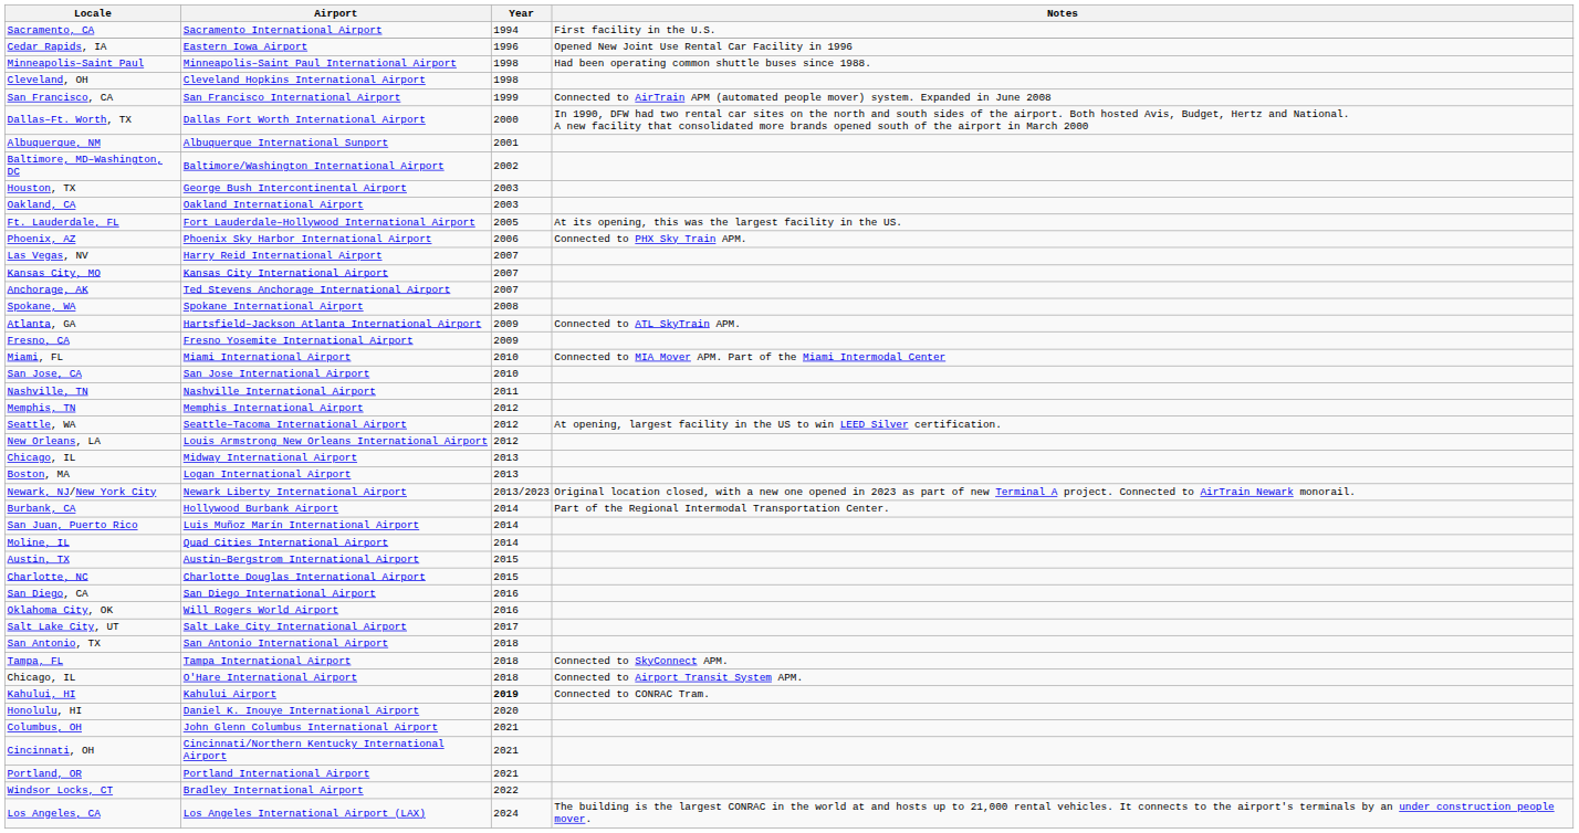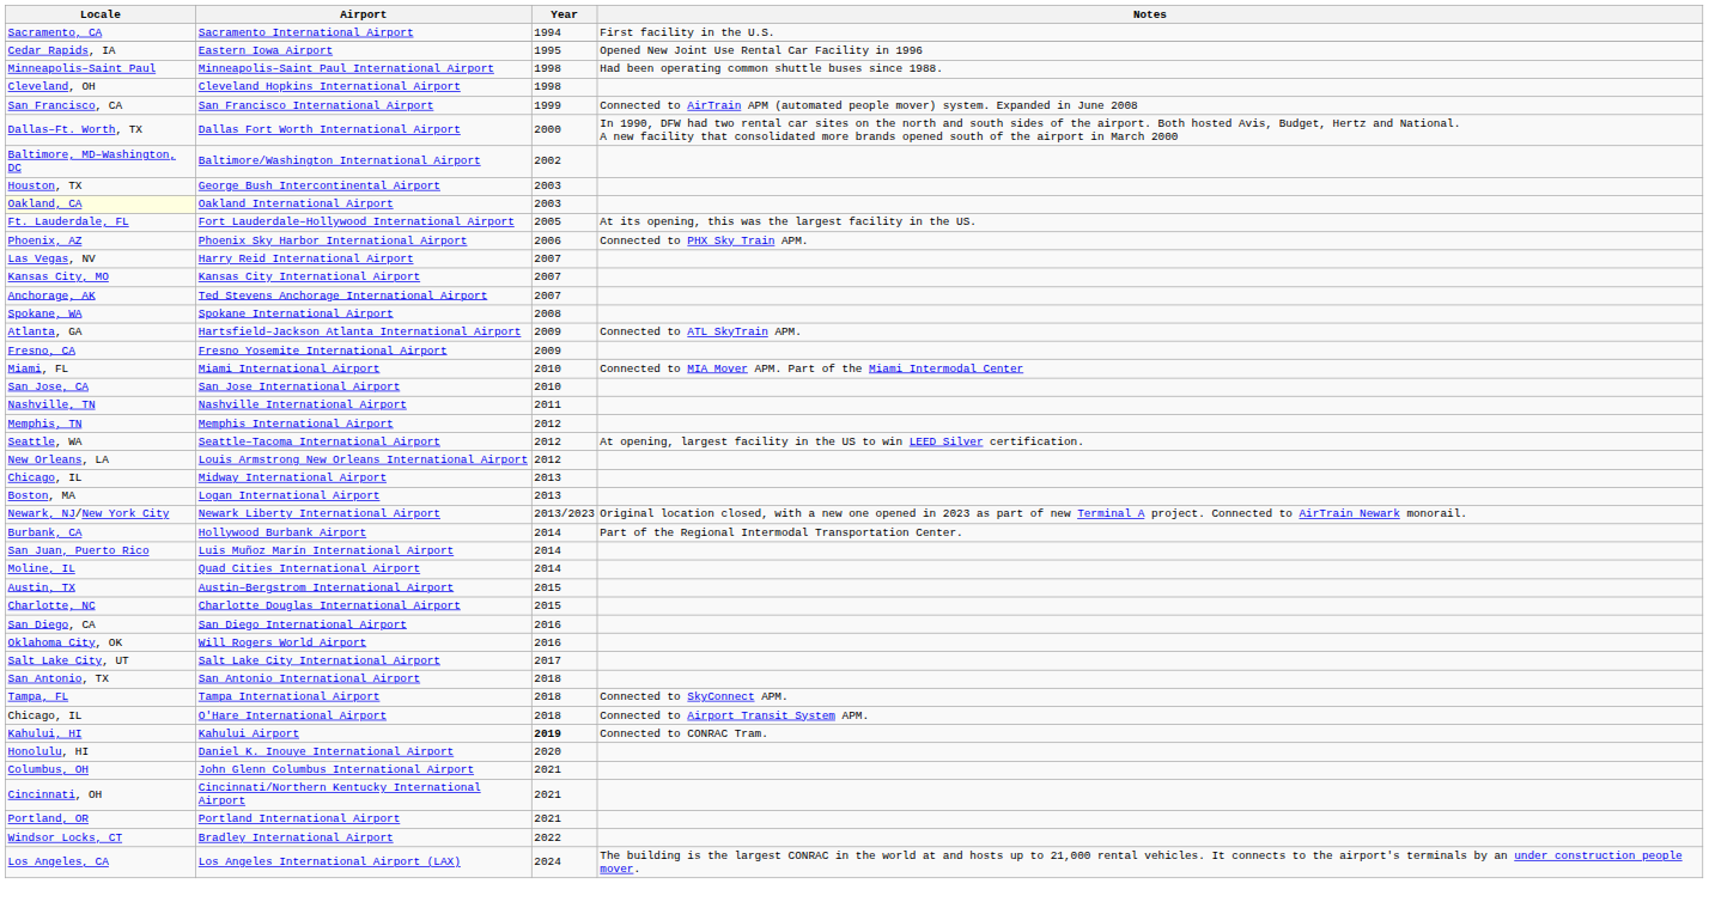 <table class="wikitable sortable">
 <tr>
 <th class="text">Locale</th>
 <th class="text">Airport</th>
 <th class="date">Year</th>
 <th class="unsortable">Notes</th>
 </tr>
 <tr>
 <td><a href='#'>Sacramento, CA</a></td>
 <td><a href='#'>Sacramento International Airport</a></td>
 <td>1994</td>
 <td>First facility in the U.S.</td>
 </tr>
 <tr>
 </tr>
 <tr>
 <td><a href='#'>Cedar Rapids</a>, IA</td>
 <td><a href='#'>Eastern Iowa Airport</a></td>
-<td>1996</td>
+<td>1995</td>
 <td>Opened New Joint Use Rental Car Facility in 1996</td>
 </tr>
 <tr>
 <td><a href='#'>Minneapolis–Saint Paul</a></td>
 <td><a href='#'>Minneapolis–Saint Paul International Airport</a></td>
 <td>1998</td>
 <td>Had been operating common shuttle buses since 1988.</td>
 </tr>
 <tr>
 <td><a href='#'>Cleveland</a>, OH</td>
 <td><a href='#'>Cleveland Hopkins International Airport</a></td>
 <td>1998</td>
 <td></td>
 </tr>
 <tr>
 <td><a href='#'>San Francisco</a>, CA</td>
 <td><a href='#'>San Francisco International Airport</a></td>
 <td>1999</td>
 <td>Connected to <a href='#'>AirTrain</a> APM (automated people mover) system. Expanded in June 2008</td>
 </tr>
 <tr>
 <td><a href='#'>Dallas–Ft. Worth</a>, TX</td>
 <td><a href='#'>Dallas Fort Worth International Airport</a></td>
 <td>2000</td>
 <td>In 1990, DFW had two rental car sites on the north and south sides of the airport. Both hosted Avis, Budget, Hertz and National.<br>A new facility that consolidated more brands opened south of the airport in March 2000</td>
 </tr>
 <tr>
-<td><a href='#'>Albuquerque, NM</a></td>
-<td><a href='#'>Albuquerque International Sunport</a></td>
-<td>2001</td>
-<td></td>
-</tr>
-<tr>
 <td><a href='#'>Baltimore, MD–Washington, DC</a></td>
 <td><a href='#'>Baltimore/Washington International Airport</a></td>
 <td>2002</td>
 <td></td>
 </tr>
 <tr>
 <td><a href='#'>Houston</a>, TX</td>
 <td><a href='#'>George Bush Intercontinental Airport</a></td>
 <td>2003</td>
 <td></td>
 </tr>
 <tr>
-<td><a href='#'>Oakland, CA</a></td>
+<td style="background: lightyellow;"><a href='#'>Oakland, CA</a></td>
 <td><a href='#'>Oakland International Airport</a></td>
 <td>2003</td>
 <td></td>
 </tr>
 <tr>
 <td><a href='#'>Ft. Lauderdale, FL</a></td>
 <td><a href='#'>Fort Lauderdale–Hollywood International Airport</a></td>
 <td>2005</td>
 <td>At its opening, this was the largest facility in the US.</td>
 </tr>
 <tr>
 <td><a href='#'>Phoenix, AZ</a></td>
 <td><a href='#'>Phoenix Sky Harbor International Airport</a></td>
 <td>2006</td>
 <td>Connected to <a href='#'>PHX Sky Train</a> APM.</td>
 </tr>
 <tr>
 <td><a href='#'>Las Vegas</a>, NV</td>
 <td><a href='#'>Harry Reid International Airport</a></td>
 <td>2007</td>
 <td></td>
 </tr>
 <tr>
 <td><a href='#'>Kansas City, MO</a></td>
 <td><a href='#'>Kansas City International Airport</a></td>
 <td>2007</td>
 <td></td>
 </tr>
 <tr>
 <td><a href='#'>Anchorage, AK</a></td>
 <td><a href='#'>Ted Stevens Anchorage International Airport</a></td>
 <td>2007</td>
 <td></td>
 </tr>
 <tr>
 <td><a href='#'>Spokane, WA</a></td>
 <td><a href='#'>Spokane International Airport</a></td>
 <td>2008</td>
 <td></td>
 </tr>
 <tr>
 <td><a href='#'>Atlanta</a>, GA</td>
 <td><a href='#'>Hartsfield–Jackson Atlanta International Airport</a></td>
 <td>2009</td>
 <td>Connected to <a href='#'>ATL SkyTrain</a> APM.</td>
 </tr>
 <tr>
 <td><a href='#'>Fresno, CA</a></td>
 <td><a href='#'>Fresno Yosemite International Airport</a></td>
 <td>2009</td>
 <td></td>
 </tr>
 <tr>
 <td><a href='#'>Miami</a>, FL</td>
 <td><a href='#'>Miami International Airport</a></td>
 <td>2010</td>
 <td>Connected to <a href='#'>MIA Mover</a> APM. Part of the <a href='#'>Miami Intermodal Center</a></td>
 </tr>
 <tr>
 <td><a href='#'>San Jose, CA</a></td>
 <td><a href='#'>San Jose International Airport</a></td>
 <td>2010</td>
 <td></td>
 </tr>
 <tr>
 <td><a href='#'>Nashville, TN</a></td>
 <td><a href='#'>Nashville International Airport</a></td>
 <td>2011</td>
 <td></td>
 </tr>
 <tr>
 <td><a href='#'>Memphis, TN</a></td>
 <td><a href='#'>Memphis International Airport</a></td>
 <td>2012</td>
 <td></td>
 </tr>
 <tr>
 <td><a href='#'>Seattle</a>, WA</td>
 <td><a href='#'>Seattle–Tacoma International Airport</a></td>
 <td>2012</td>
 <td>At opening, largest facility in the US to win <a href='#'>LEED Silver</a> certification.</td>
 </tr>
 <tr>
 <td><a href='#'>New Orleans</a>, LA</td>
 <td><a href='#'>Louis Armstrong New Orleans International Airport</a></td>
 <td>2012</td>
 <td></td>
 </tr>
 <tr>
 <td><a href='#'>Chicago</a>, IL</td>
 <td><a href='#'>Midway International Airport</a></td>
 <td>2013</td>
 <td></td>
 </tr>
 <tr>
 <td><a href='#'>Boston</a>, MA</td>
 <td><a href='#'>Logan International Airport</a></td>
 <td>2013</td>
 <td></td>
 </tr>
 <tr>
 <td><a href='#'>Newark, NJ</a>/<a href='#'>New York City</a></td>
 <td><a href='#'>Newark Liberty International Airport</a></td>
 <td>2013/2023</td>
 <td>Original location closed, with a new one opened in 2023 as part of new <a href='#'>Terminal A</a> project.  Connected to <a href='#'>AirTrain Newark</a> monorail.</td>
 </tr>
 <tr>
 <td><a href='#'>Burbank, CA</a></td>
 <td><a href='#'>Hollywood Burbank Airport</a></td>
 <td>2014</td>
 <td>Part of the Regional Intermodal Transportation Center.</td>
 </tr>
 <tr>
 <td><a href='#'>San Juan, Puerto Rico</a></td>
 <td><a href='#'>Luis Muñoz Marín International Airport</a></td>
 <td>2014</td>
 <td></td>
 </tr>
 <tr>
 <td><a href='#'>Moline, IL</a></td>
 <td><a href='#'>Quad Cities International Airport</a></td>
 <td>2014</td>
 <td></td>
 </tr>
 <tr>
 <td><a href='#'>Austin, TX</a></td>
 <td><a href='#'>Austin–Bergstrom International Airport</a></td>
 <td> 2015</td>
 <td></td>
 </tr>
 <tr>
 <td><a href='#'>Charlotte, NC</a></td>
 <td><a href='#'>Charlotte Douglas International Airport</a></td>
 <td> 2015</td>
 <td></td>
 </tr>
 <tr>
 <td><a href='#'>San Diego</a>, CA</td>
 <td><a href='#'>San Diego International Airport</a></td>
 <td>2016</td>
 <td></td>
 </tr>
 <tr>
 <td><a href='#'>Oklahoma City</a>, OK</td>
 <td><a href='#'>Will Rogers World Airport</a></td>
 <td> 2016</td>
 <td></td>
 </tr>
 <tr>
 <td><a href='#'>Salt Lake City</a>, UT</td>
 <td><a href='#'>Salt Lake City International Airport</a></td>
 <td> 2017</td>
 <td></td>
 </tr>
 <tr>
 <td><a href='#'>San Antonio</a>, TX</td>
 <td><a href='#'>San Antonio International Airport</a></td>
 <td>2018</td>
 <td></td>
 </tr>
 <tr>
 <td><a href='#'>Tampa, FL</a></td>
 <td><a href='#'>Tampa International Airport</a></td>
 <td> 2018</td>
 <td>Connected to <a href='#'>SkyConnect</a> APM.</td>
 </tr>
 <tr>
 <td>Chicago, IL</td>
 <td><a href='#'>O'Hare International Airport</a></td>
 <td>2018</td>
 <td>Connected to <a href='#'>Airport Transit System</a> APM.</td>
 </tr>
 <tr>
 <td><a href='#'>Kahului, HI</a></td>
 <td><a href='#'>Kahului Airport</a></td>
 <td><strong>2019</strong></td>
 <td>Connected to CONRAC Tram.</td>
 </tr>
 <tr>
 <td><a href='#'>Honolulu</a>, HI</td>
 <td><a href='#'>Daniel K. Inouye International Airport</a></td>
 <td>2020</td>
 <td></td>
 </tr>
 <tr>
 <td><a href='#'>Columbus, OH</a></td>
 <td><a href='#'>John Glenn Columbus International Airport </a></td>
 <td> 2021</td>
 <td></td>
 </tr>
 <tr>
 <td><a href='#'>Cincinnati</a>, OH</td>
 <td><a href='#'>Cincinnati/Northern Kentucky International Airport</a></td>
 <td> 2021</td>
 <td></td>
 </tr>
 <tr>
 <td><a href='#'>Portland, OR</a></td>
 <td><a href='#'>Portland International Airport</a></td>
 <td>2021</td>
 <td></td>
 </tr>
 <tr>
 <td><a href='#'>Windsor Locks, CT</a></td>
 <td><a href='#'>Bradley International Airport</a></td>
 <td>2022</td>
 <td></td>
 </tr>
 <tr>
 <td><a href='#'>Los Angeles, CA</a></td>
 <td><a href='#'>Los Angeles International Airport (LAX)</a></td>
 <td>2024</td>
 <td>The  building is the largest CONRAC in the world at  and hosts up to 21,000 rental vehicles. It connects to the airport's terminals by an <a href='#'>under construction people mover</a>.</td>
 </tr>
 </table>
